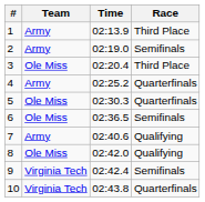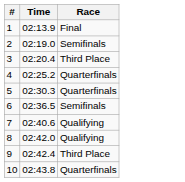 <table class="wikitable">
 <tr>
 <th>#</th>
-<th>Team</th>
 <th>Time</th>
 <th>Race</th>
 </tr>
 <tr>
 <td>1</td>
-<td><a href='#'>Army</a></td>
 <td>02:13.9</td>
-<td>Third Place</td>
+<td>Final</td>
 </tr>
 <tr>
 <td>2</td>
-<td><a href='#'>Army</a></td>
 <td>02:19.0</td>
 <td>Semifinals</td>
 </tr>
 <tr>
 <td>3</td>
-<td><a href='#'>Ole Miss</a></td>
 <td>02:20.4</td>
 <td>Third Place</td>
 </tr>
 <tr>
 <td>4</td>
-<td><a href='#'>Army</a></td>
 <td>02:25.2</td>
 <td>Quarterfinals</td>
 </tr>
 <tr>
 <td>5</td>
-<td><a href='#'>Ole Miss</a></td>
 <td>02:30.3</td>
 <td>Quarterfinals</td>
 </tr>
 <tr>
 <td>6</td>
-<td><a href='#'>Ole Miss</a></td>
 <td>02:36.5</td>
 <td>Semifinals</td>
 </tr>
 <tr>
 <td>7</td>
-<td><a href='#'>Army</a></td>
 <td>02:40.6</td>
 <td>Qualifying</td>
 </tr>
 <tr>
 <td>8</td>
-<td><a href='#'>Ole Miss</a></td>
 <td>02:42.0</td>
 <td>Qualifying</td>
 </tr>
 <tr>
 <td>9</td>
-<td><a href='#'>Virginia Tech</a></td>
 <td>02:42.4</td>
-<td>Semifinals</td>
+<td>Third Place</td>
 </tr>
 <tr>
 <td>10</td>
-<td><a href='#'>Virginia Tech</a></td>
 <td>02:43.8</td>
 <td>Quarterfinals</td>
 </tr>
 </table>
